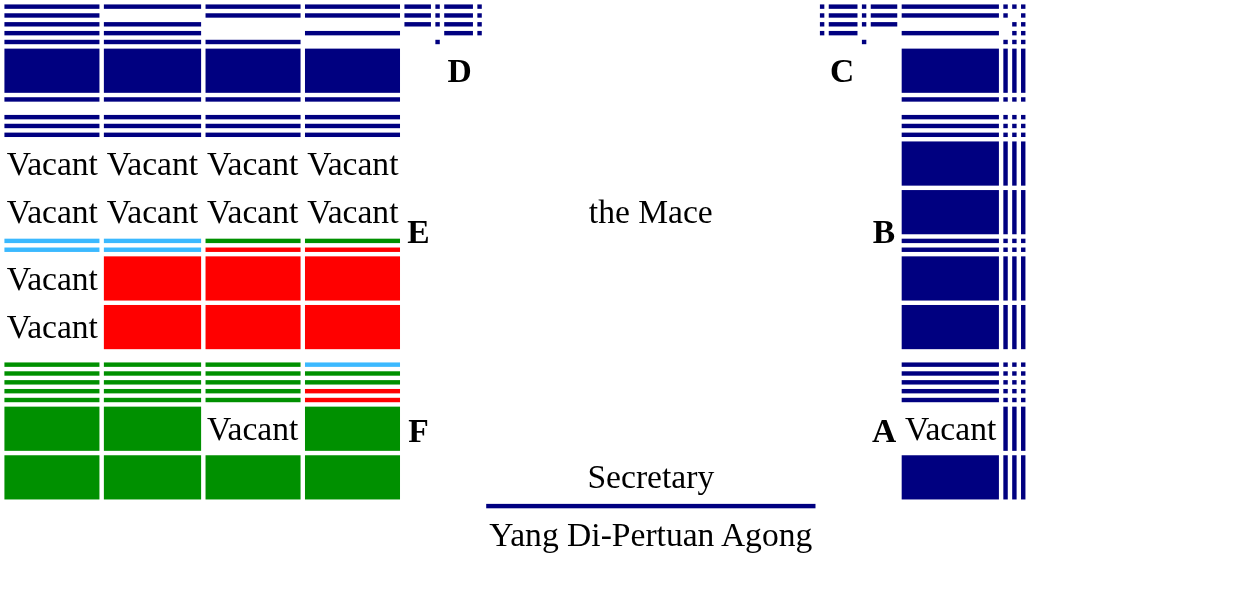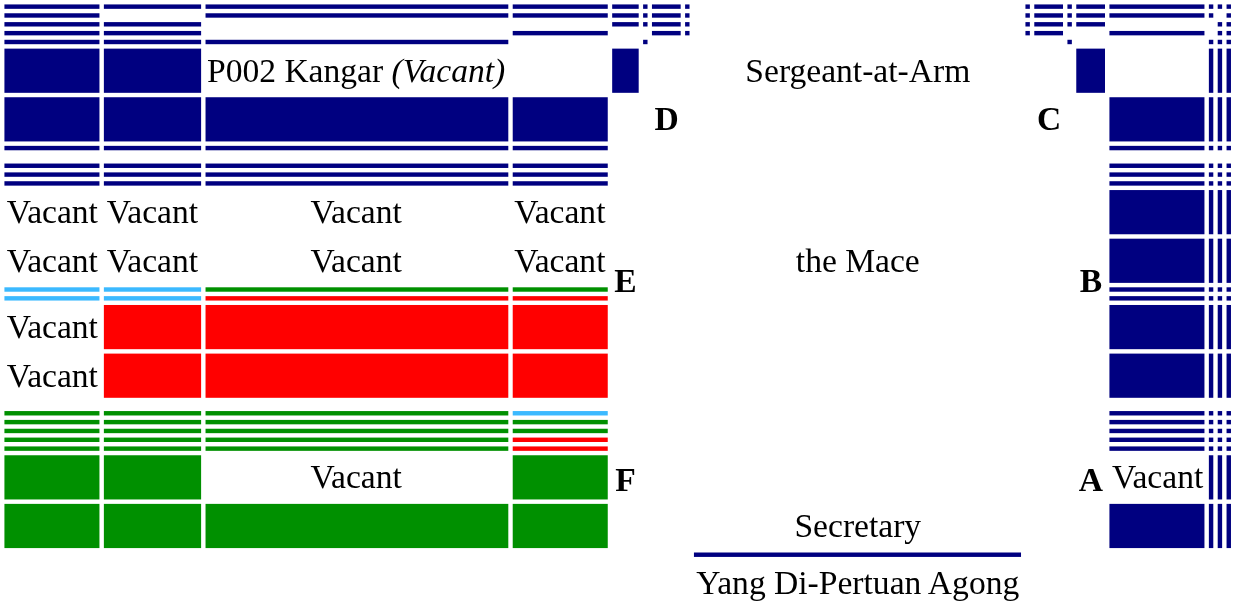 <table style="font-size:95%; text-align:center;">
 <tr>
 <td style="background-color:#000080;"></td>
 <td style="background-color:#000080;"></td>
 <td style="background-color:#000080;"></td>
 <td style="background-color:#000080;"></td>
 <td style="background-color:#000080;"></td>
 <td style="background-color:#000080;"></td>
 <td style="background-color:#000080;"></td>
 <td style="background-color:#000080;"></td>
 <td></td>
 <td style="background-color:#000080;"></td>
 <td style="background-color:#000080;"></td>
 <td style="background-color:#000080;"></td>
 <td style="background-color:#000080;"></td>
 <td style="background-color:#000080;"></td>
 <td style="background-color:#000080;"></td>
 <td style="background-color:#000080;"></td>
 <td style="background-color:#000080;"></td>
 </tr>
 <tr>
 <td style="background-color:#000080;"></td>
 <td></td>
 <td style="background-color:#000080;"></td>
 <td style="background-color:#000080;"></td>
 <td style="background-color:#000080;"></td>
 <td style="background-color:#000080;"></td>
 <td style="background-color:#000080;"></td>
 <td style="background-color:#000080;"></td>
 <td></td>
 <td style="background-color:#000080;"></td>
 <td style="background-color:#000080;"></td>
 <td style="background-color:#000080;"></td>
 <td style="background-color:#000080;"></td>
 <td style="background-color:#000080;"></td>
 <td style="background-color:#000080;"></td>
 <td></td>
 <td style="background-color:#000080;"></td>
 </tr>
 <tr>
 <td style="background-color:#000080;"></td>
 <td style="background-color:#000080;"></td>
 <td></td>
 <td></td>
 <td style="background-color:#000080;"></td>
 <td style="background-color:#000080;"></td>
 <td style="background-color:#000080;"></td>
 <td style="background-color:#000080;"></td>
 <td></td>
 <td style="background-color:#000080;"></td>
 <td style="background-color:#000080;"></td>
 <td style="background-color:#000080;"></td>
 <td style="background-color:#000080;"></td>
 <td></td>
 <td></td>
 <td style="background-color:#000080;"></td>
 <td style="background-color:#000080;"></td>
 </tr>
 <tr>
 <td style="background-color:#000080;"></td>
 <td style="background-color:#000080;"></td>
 <td></td>
 <td style="background-color:#000080;"></td>
 <td></td>
 <td></td>
 <td style="background-color:#000080;"></td>
 <td style="background-color:#000080;"></td>
 <td></td>
 <td style="background-color:#000080;"></td>
 <td style="background-color:#000080;"></td>
 <td></td>
 <td></td>
 <td style="background-color:#000080;"></td>
 <td></td>
 <td style="background-color:#000080;"></td>
 <td style="background-color:#000080;"></td>
 </tr>
 <tr>
 <td style="background-color:#000080;"></td>
 <td style="background-color:#000080;"></td>
 <td style="background-color:#000080;"></td>
 <td></td>
 <td></td>
 <td style="background-color:#000080;"></td>
 <td></td>
 <td></td>
 <td></td>
 <td></td>
 <td></td>
 <td style="background-color:#000080;"></td>
 <td></td>
+<td></td>
+<td style="background-color:#000080;"></td>
+<td style="background-color:#000080;"></td>
+<td style="background-color:#000080;"></td>
+</tr>
+<tr>
+<td style="background-color:#000080;"></td>
+<td style="background-color:#000080;"></td>
+<td>P002 Kangar <em>(Vacant)</em></td>
+<td></td>
+<td style="background-color:#000080;"></td>
+<td></td>
+<td></td>
+<td></td>
+<td>Sergeant-at-Arm</td>
+<td></td>
+<td></td>
+<td></td>
+<td style="background-color:#000080;"></td>
 <td></td>
 <td style="background-color:#000080;"></td>
 <td style="background-color:#000080;"></td>
 <td style="background-color:#000080;"></td>
 </tr>
 <tr>
 <td style="background-color:#000080;"></td>
 <td style="background-color:#000080;"></td>
 <td style="background-color:#000080;"></td>
 <td style="background-color:#000080;"></td>
 <td></td>
 <td></td>
 <td><strong>D</strong></td>
 <td></td>
 <td></td>
 <td></td>
 <td><strong>C</strong></td>
 <td></td>
 <td></td>
 <td style="background-color:#000080;"></td>
 <td style="background-color:#000080;"></td>
 <td style="background-color:#000080;"></td>
 <td style="background-color:#000080;"></td>
 </tr>
 <tr>
 <td style="background-color:#000080;"></td>
 <td style="background-color:#000080;"></td>
 <td style="background-color:#000080;"></td>
 <td style="background-color:#000080;"></td>
 <td></td>
 <td></td>
 <td></td>
 <td></td>
 <td></td>
 <td></td>
 <td></td>
 <td></td>
 <td></td>
 <td style="background-color:#000080;"></td>
 <td style="background-color:#000080;"></td>
 <td style="background-color:#000080;"></td>
 <td style="background-color:#000080;"></td>
 </tr>
 <tr>
 <td colspan=17></td>
 </tr>
 <tr>
 <td style="background-color:#000080;"></td>
 <td style="background-color:#000080;"></td>
 <td style="background-color:#000080;"></td>
 <td style="background-color:#000080;"></td>
 <td rowspan=9><strong>E</strong></td>
 <td></td>
 <td></td>
 <td></td>
 <td></td>
 <td></td>
 <td></td>
 <td></td>
 <td rowspan=9><strong>B</strong></td>
 <td style="background-color:#000080;"></td>
 <td style="background-color:#000080;"></td>
 <td style="background-color:#000080;"></td>
 <td style="background-color:#000080;"></td>
 </tr>
 <tr>
 <td style="background-color:#000080;"></td>
 <td style="background-color:#000080;"></td>
 <td style="background-color:#000080;"></td>
 <td style="background-color:#000080;"></td>
 <td></td>
 <td></td>
 <td></td>
 <td></td>
 <td></td>
 <td></td>
 <td></td>
 <td style="background-color:#000080;"></td>
 <td style="background-color:#000080;"></td>
 <td style="background-color:#000080;"></td>
 <td style="background-color:#000080;"></td>
 </tr>
 <tr>
 <td style="background-color:#000080;"></td>
 <td style="background-color:#000080;"></td>
 <td style="background-color:#000080;"></td>
 <td style="background-color:#000080;"></td>
 <td></td>
 <td></td>
 <td></td>
 <td></td>
 <td></td>
 <td></td>
 <td></td>
 <td style="background-color:#000080;"></td>
 <td style="background-color:#000080;"></td>
 <td style="background-color:#000080;"></td>
 <td style="background-color:#000080;"></td>
 </tr>
 <tr>
 <td>Vacant</td>
 <td>Vacant</td>
 <td>Vacant</td>
 <td>Vacant</td>
 <td></td>
 <td></td>
 <td></td>
 <td></td>
 <td></td>
 <td></td>
 <td></td>
 <td style="background-color:#000080;"></td>
 <td style="background-color:#000080;"></td>
 <td style="background-color:#000080;"></td>
 <td style="background-color:#000080;"></td>
 </tr>
 <tr>
 <td>Vacant</td>
 <td>Vacant</td>
 <td>Vacant</td>
 <td>Vacant</td>
 <td></td>
 <td></td>
 <td></td>
 <td>the Mace</td>
 <td></td>
 <td></td>
 <td></td>
 <td style="background-color:#000080;"></td>
 <td style="background-color:#000080;"></td>
 <td style="background-color:#000080;"></td>
 <td style="background-color:#000080;"></td>
 </tr>
 <tr>
 <td style="background-color:#3BB9FF;"></td>
 <td style="background-color:#3BB9FF;"></td>
 <td style="background-color:#009000;"></td>
 <td style="background-color:#009000;"></td>
 <td></td>
 <td></td>
 <td></td>
 <td></td>
 <td></td>
 <td></td>
 <td></td>
 <td style="background-color:#000080;"></td>
 <td style="background-color:#000080;"></td>
 <td style="background-color:#000080;"></td>
 <td style="background-color:#000080;"></td>
 </tr>
 <tr>
 <td style="background-color:#3BB9FF;"></td>
 <td style="background-color:#3BB9FF;"></td>
 <td style="background-color:#FF0000;"></td>
 <td style="background-color:#FF0000;"></td>
 <td></td>
 <td></td>
 <td></td>
 <td></td>
 <td></td>
 <td></td>
 <td></td>
 <td style="background-color:#000080;"></td>
 <td style="background-color:#000080;"></td>
 <td style="background-color:#000080;"></td>
 <td style="background-color:#000080;"></td>
 </tr>
 <tr>
 <td>Vacant</td>
 <td style="background-color:#FF0000;"></td>
 <td style="background-color:#FF0000;"></td>
 <td style="background-color:#FF0000;"></td>
 <td></td>
 <td></td>
 <td></td>
 <td></td>
 <td></td>
 <td></td>
 <td></td>
 <td style="background-color:#000080;"></td>
 <td style="background-color:#000080;"></td>
 <td style="background-color:#000080;"></td>
 <td style="background-color:#000080;"></td>
 </tr>
 <tr>
 <td>Vacant</td>
 <td style="background-color:#FF0000;"></td>
 <td style="background-color:#FF0000;"></td>
 <td style="background-color:#FF0000;"></td>
 <td></td>
 <td></td>
 <td></td>
 <td></td>
 <td></td>
 <td></td>
 <td></td>
 <td style="background-color:#000080;"></td>
 <td style="background-color:#000080;"></td>
 <td style="background-color:#000080;"></td>
 <td style="background-color:#000080;"></td>
 </tr>
 <tr>
 <td colspan=17></td>
 </tr>
 <tr>
 <td style="background-color:#009000;"></td>
 <td style="background-color:#009000;"></td>
 <td style="background-color:#009000;"></td>
 <td style="background-color:#3BB9FF;"></td>
 <td rowspan=7><strong>F</strong></td>
 <td></td>
 <td></td>
 <td></td>
 <td></td>
 <td></td>
 <td></td>
 <td></td>
 <td rowspan=7><strong>A</strong></td>
 <td style="background-color:#000080;"></td>
 <td style="background-color:#000080;"></td>
 <td style="background-color:#000080;"></td>
 <td style="background-color:#000080;"></td>
 </tr>
 <tr>
 <td style="background-color:#009000;"></td>
 <td style="background-color:#009000;"></td>
 <td style="background-color:#009000;"></td>
 <td style="background-color:#009000;"></td>
 <td></td>
 <td></td>
 <td></td>
 <td></td>
 <td></td>
 <td></td>
 <td></td>
 <td style="background-color:#000080;"></td>
 <td style="background-color:#000080;"></td>
 <td style="background-color:#000080;"></td>
 <td style="background-color:#000080;"></td>
 </tr>
 <tr>
 <td style="background-color:#009000;"></td>
 <td style="background-color:#009000;"></td>
 <td style="background-color:#009000;"></td>
 <td style="background-color:#009000;"></td>
 <td></td>
 <td></td>
 <td></td>
 <td></td>
 <td></td>
 <td></td>
 <td></td>
 <td style="background-color:#000080;"></td>
 <td style="background-color:#000080;"></td>
 <td style="background-color:#000080;"></td>
 <td style="background-color:#000080;"></td>
 </tr>
 <tr>
 <td style="background-color:#009000;"></td>
 <td style="background-color:#009000;"></td>
 <td style="background-color:#009000;"></td>
 <td style="background-color:#FF0000;"></td>
 <td></td>
 <td></td>
 <td></td>
 <td></td>
 <td></td>
 <td></td>
 <td></td>
 <td style="background-color:#000080;"></td>
 <td style="background-color:#000080;"></td>
 <td style="background-color:#000080;"></td>
 <td style="background-color:#000080;"></td>
 </tr>
 <tr>
 <td style="background-color:#009000;"></td>
 <td style="background-color:#009000;"></td>
 <td style="background-color:#009000;"></td>
 <td style="background-color:#FF0000;"></td>
 <td></td>
 <td></td>
 <td></td>
 <td></td>
 <td></td>
 <td></td>
 <td></td>
 <td style="background-color:#000080;"></td>
 <td style="background-color:#000080;"></td>
 <td style="background-color:#000080;"></td>
 <td style="background-color:#000080;"></td>
 </tr>
 <tr>
 <td style="background-color:#009000;"></td>
 <td style="background-color:#009000;"></td>
 <td>Vacant</td>
 <td style="background-color:#009000;"></td>
 <td></td>
 <td></td>
 <td></td>
 <td></td>
 <td></td>
 <td></td>
 <td></td>
 <td>Vacant <br> </td>
 <td style="background-color:#000080;"></td>
 <td style="background-color:#000080;"></td>
 <td style="background-color:#000080;"></td>
 </tr>
 <tr>
 <td style="background-color:#009000;"></td>
 <td style="background-color:#009000;"></td>
 <td style="background-color:#009000;"></td>
 <td style="background-color:#009000;"></td>
 <td></td>
 <td></td>
 <td></td>
 <td>Secretary</td>
 <td></td>
 <td></td>
 <td></td>
 <td style="background-color:#000080;"></td>
 <td style="background-color:#000080;"></td>
 <td style="background-color:#000080;"></td>
 <td style="background-color:#000080;"></td>
 </tr>
 <tr>
 <td colspan=8></td>
 <td style="background-color:#000080;"></td>
 <td colspan=8></td>
 </tr>
 <tr>
 <td colspan=8></td>
 <td>Yang Di-Pertuan Agong</td>
 <td colspan=8></td>
 </tr>
 </table>
